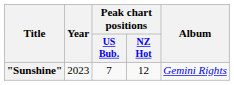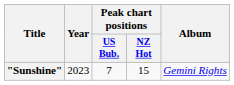 <table class="wikitable plainrowheaders" style="text-align:center;">
 <tr>
 <th rowspan="2">Title</th>
 <th rowspan="2">Year</th>
 <th colspan="2">Peak chart positions</th>
 <th rowspan="2">Album</th>
 </tr>
 <tr>
 <th scope="col" style="width:3em;font-size:90%;"><a href='#'>US<br>Bub.</a><br></th>
 <th scope="col" style="width:3em;font-size:90%;"><a href='#'>NZ<br>Hot</a><br></th>
 </tr>
 <tr>
 <th scope="row">"Sunshine"<br></th>
 <td>2023</td>
 <td>7</td>
-<td>12</td>
+<td>15</td>
 <td><em><a href='#'>Gemini Rights</a></em></td>
 </tr>
 </table>
